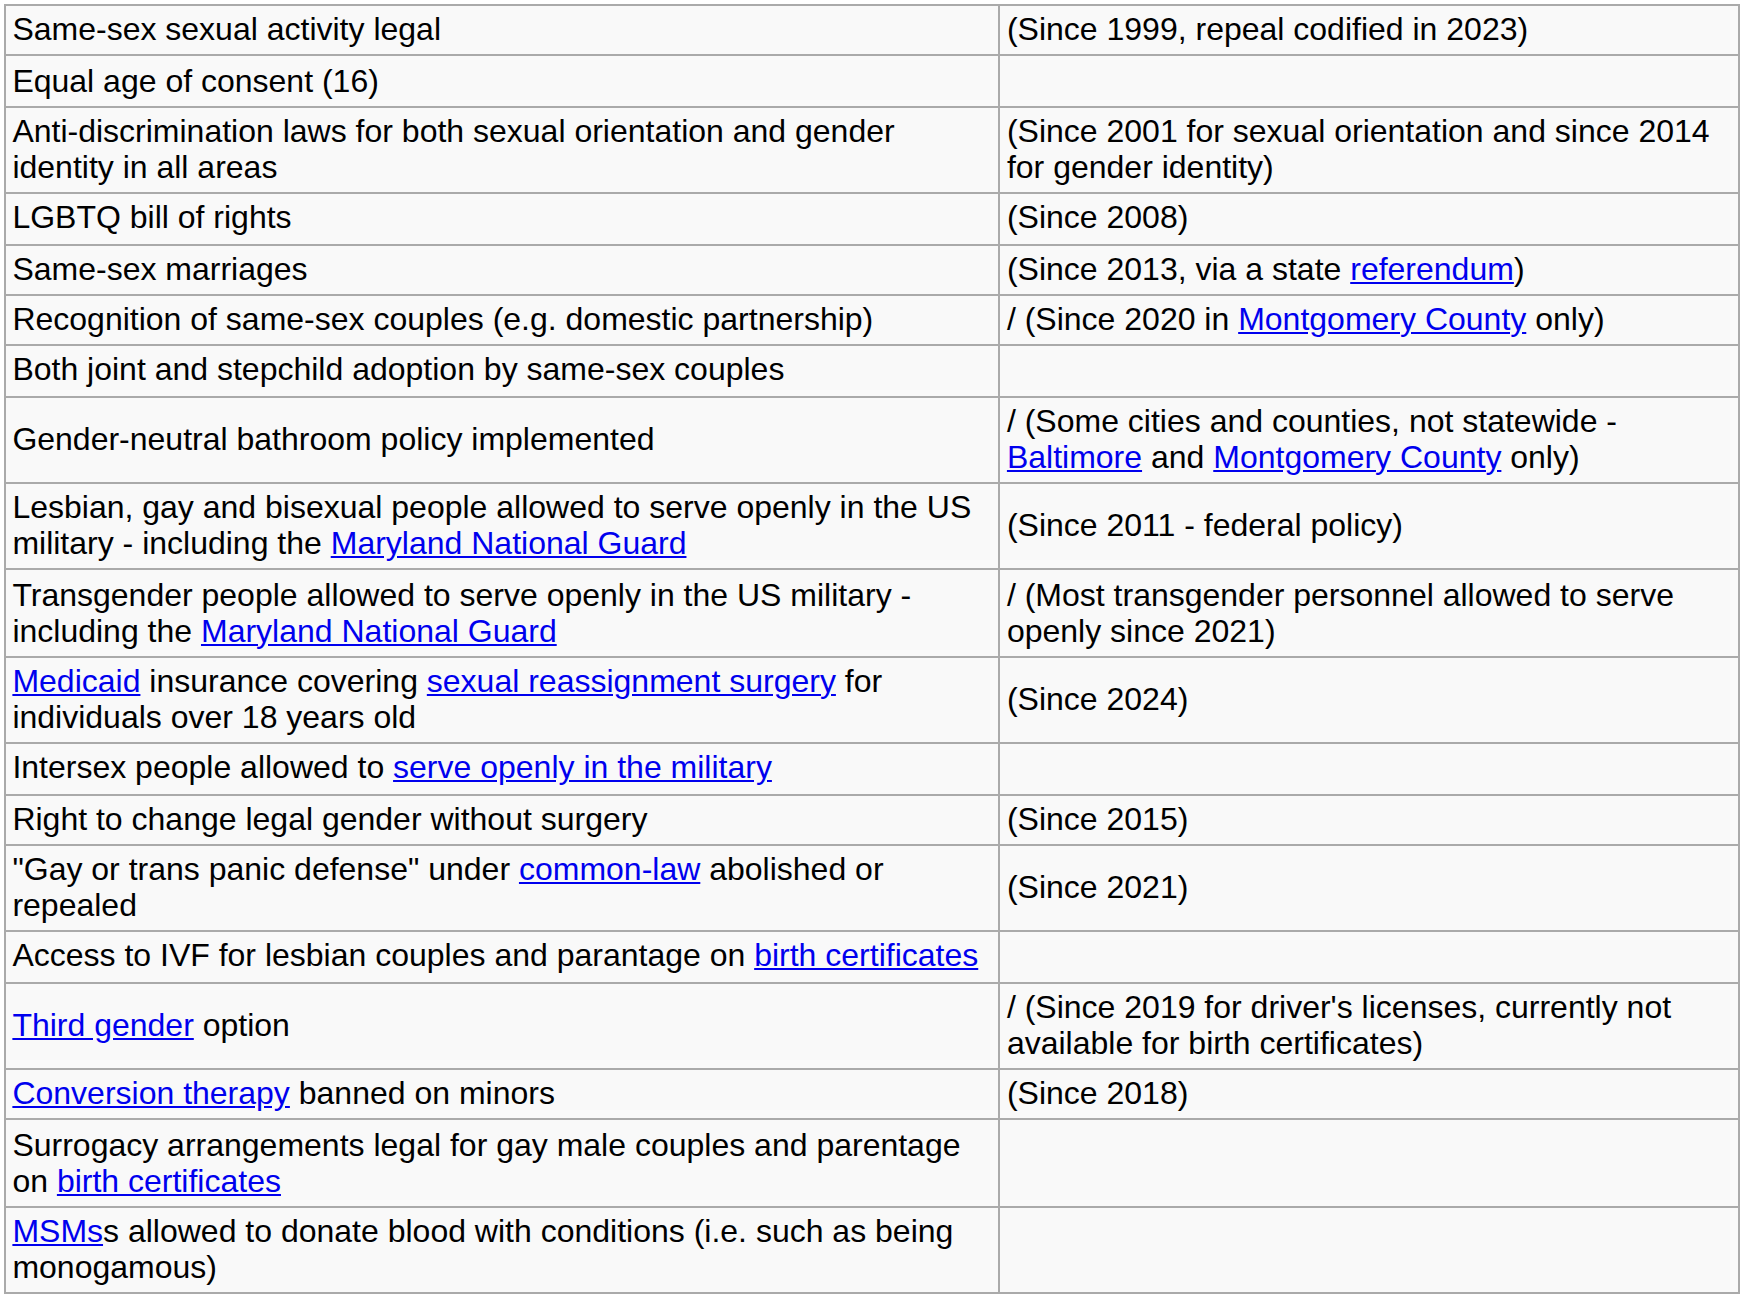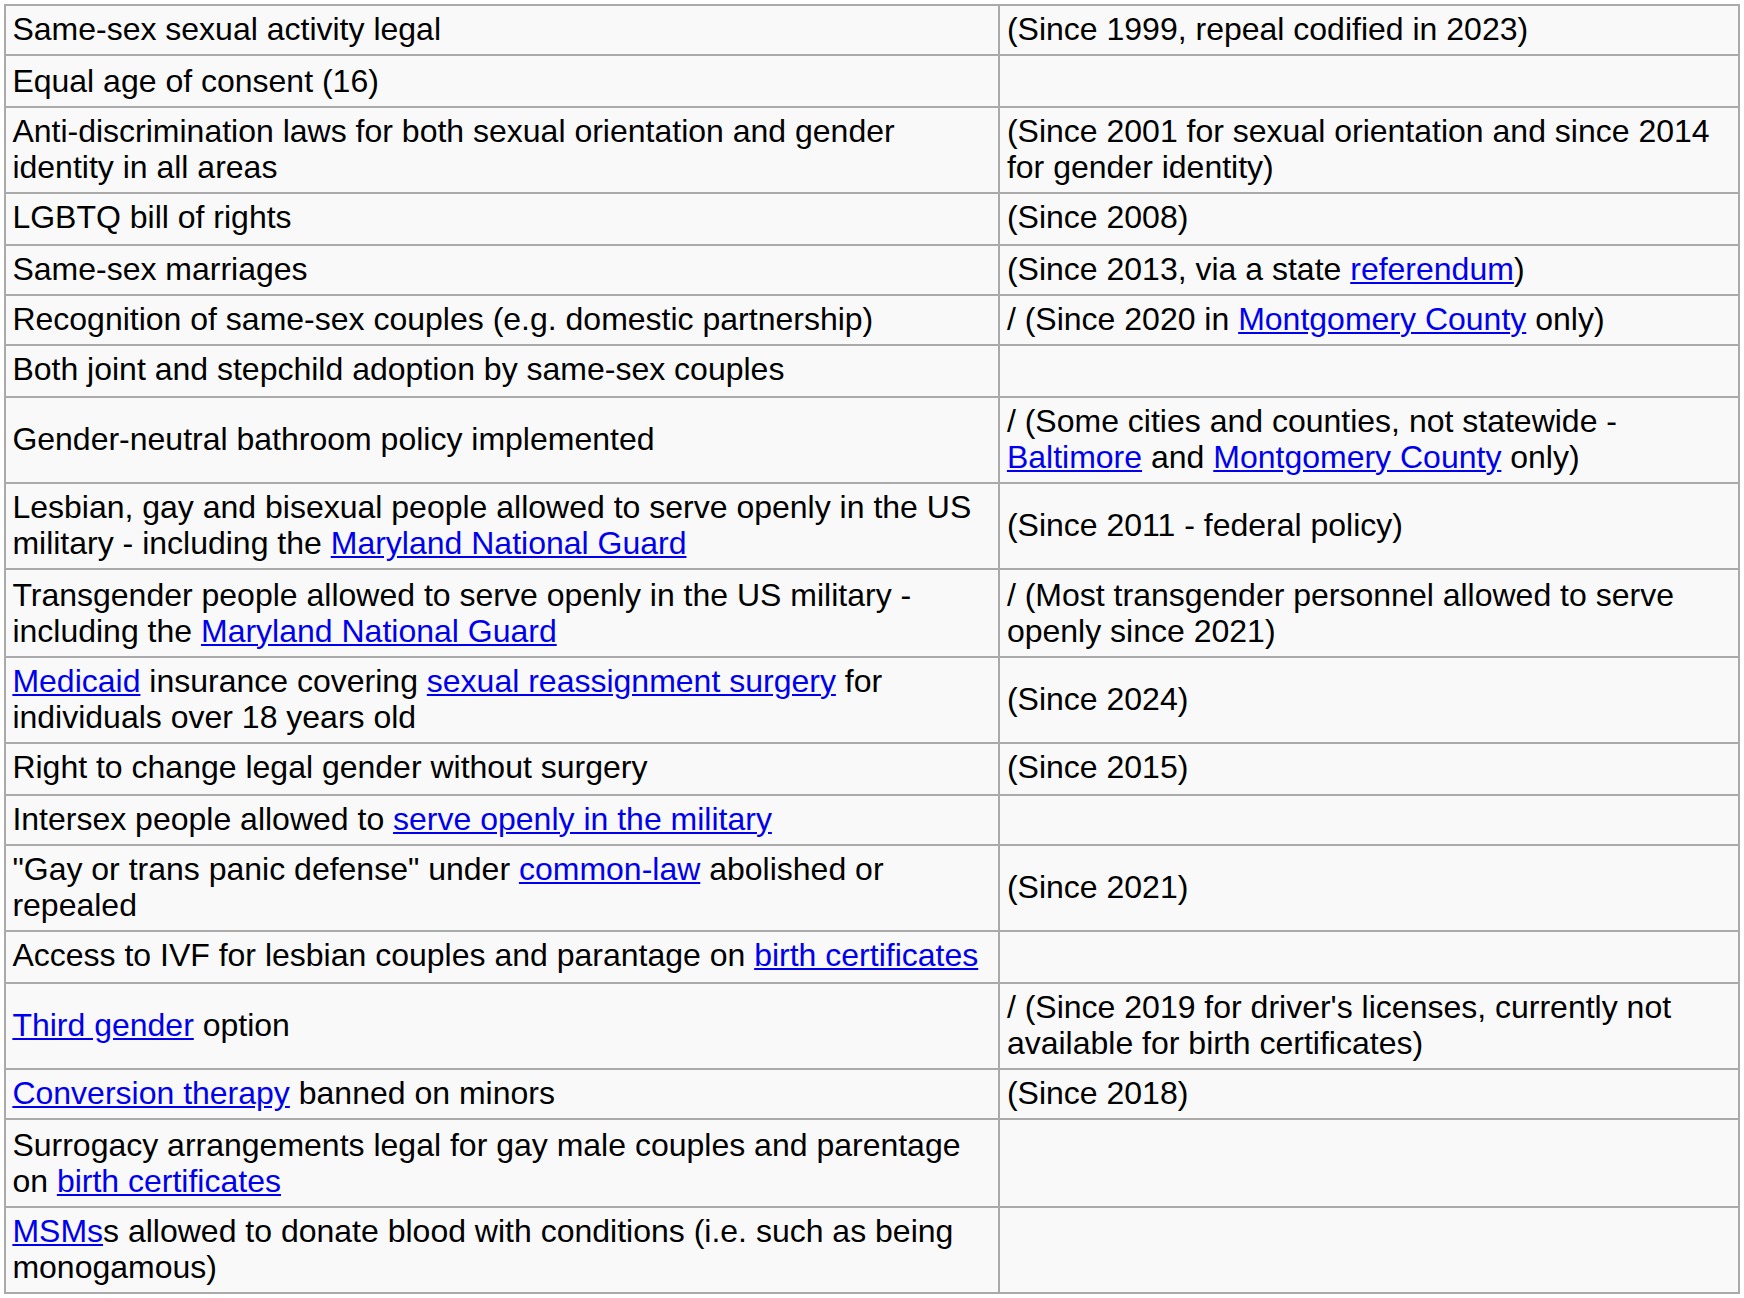 <table class="wikitable">
 <tr>
 <td>Same-sex sexual activity legal</td>
 <td> (Since 1999, repeal codified in 2023)</td>
 </tr>
 <tr>
 <td>Equal age of consent (16)</td>
 <td></td>
 </tr>
 <tr>
 <td>Anti-discrimination laws for both sexual orientation and gender identity in all areas</td>
 <td> (Since 2001 for sexual orientation and since 2014 for gender identity)</td>
 </tr>
 <tr>
 <td>LGBTQ bill of rights</td>
 <td> (Since 2008)</td>
 </tr>
 <tr>
 <td>Same-sex marriages</td>
 <td> (Since 2013, via a state <a href='#'>referendum</a>)</td>
 </tr>
 <tr>
 <td>Recognition of same-sex couples (e.g. domestic partnership)</td>
 <td>/ (Since 2020 in <a href='#'>Montgomery County</a> only)</td>
 </tr>
 <tr>
 <td>Both joint and stepchild adoption by same-sex couples</td>
 <td></td>
 </tr>
 <tr>
 <td>Gender-neutral bathroom policy implemented</td>
 <td>/ (Some cities and counties, not statewide - <a href='#'>Baltimore</a> and <a href='#'>Montgomery County</a> only)</td>
 </tr>
 <tr>
 <td>Lesbian, gay and bisexual people allowed to serve openly in the US military - including the <a href='#'>Maryland National Guard</a></td>
 <td> (Since 2011 - federal policy)</td>
 </tr>
 <tr>
 <td>Transgender people allowed to serve openly in the US military - including the <a href='#'>Maryland National Guard</a></td>
 <td>/ (Most transgender personnel allowed to serve openly since 2021)</td>
 </tr>
 <tr>
 <td><a href='#'>Medicaid</a> insurance covering <a href='#'>sexual reassignment surgery</a> for individuals over 18 years old</td>
 <td> (Since 2024)</td>
 </tr>
 <tr>
+<td>Right to change legal gender without surgery</td>
+<td> (Since 2015)</td>
+</tr>
+<tr>
 <td>Intersex people allowed to <a href='#'>serve openly in the military</a></td>
 <td></td>
-</tr>
-<tr>
-<td>Right to change legal gender without surgery</td>
-<td> (Since 2015)</td>
 </tr>
 <tr>
 <td>"Gay or trans panic defense" under <a href='#'>common-law</a> abolished or repealed</td>
 <td> (Since 2021)</td>
 </tr>
 <tr>
 <td>Access to IVF for lesbian couples and parantage on <a href='#'>birth certificates</a></td>
 <td></td>
 </tr>
 <tr>
 <td><a href='#'>Third gender</a> option</td>
 <td>/ (Since 2019 for driver's licenses, currently not available for birth certificates)</td>
 </tr>
 <tr>
 <td><a href='#'>Conversion therapy</a> banned on minors</td>
 <td> (Since 2018)</td>
 </tr>
 <tr>
 <td>Surrogacy arrangements legal for gay male couples and parentage on <a href='#'>birth certificates</a></td>
 <td></td>
 </tr>
 <tr>
 <td><a href='#'>MSMs</a>s allowed to donate blood with conditions (i.e. such as being monogamous)</td>
 <td></td>
 </tr>
 </table>
